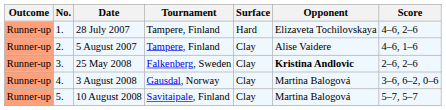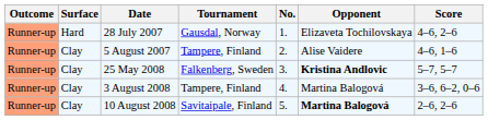 <table class="sortable wikitable" style="font-size:97%;">
 <tr>
 <th>Outcome</th>
-<th>No.</th>
+<th>Surface</th>
 <th>Date</th>
 <th>Tournament</th>
-<th>Surface</th>
+<th>No.</th>
 <th>Opponent</th>
 <th>Score</th>
 </tr>
 <tr style="background:#f0f8ff;">
 <td style="background:#ffa07a;">Runner-up</td>
+<td>Hard</td>
+<td>28 July 2007</td>
+<td><a href='#'>Gausdal</a>, Norway</td>
 <td>1.</td>
-<td>28 July 2007</td>
-<td>Tampere, Finland</td>
-<td>Hard</td>
 <td> Elizaveta Tochilovskaya</td>
 <td>4–6, 2–6</td>
 </tr>
 <tr style="background:#f0f8ff;">
 <td style="background:#ffa07a;">Runner-up</td>
-<td>2.</td>
+<td>Clay</td>
 <td>5 August 2007</td>
 <td><a href='#'>Tampere</a>, Finland</td>
-<td>Clay</td>
+<td>2.</td>
 <td> Alise Vaidere</td>
 <td>4–6, 1–6</td>
 </tr>
 <tr style="background:#f0f8ff;">
 <td style="background:#ffa07a;">Runner-up</td>
-<td>3.</td>
+<td>Clay</td>
 <td>25 May 2008</td>
 <td><a href='#'>Falkenberg</a>, Sweden</td>
-<td>Clay</td>
+<td>3.</td>
 <td><strong> Kristina Andlovic</strong></td>
-<td>2–6, 2–6</td>
+<td>5–7, 5–7</td>
 </tr>
 <tr style="background:#f0f8ff;">
 <td style="background:#ffa07a;">Runner-up</td>
+<td>Clay</td>
+<td>3 August 2008</td>
+<td>Tampere, Finland</td>
 <td>4.</td>
-<td>3 August 2008</td>
-<td><a href='#'>Gausdal</a>, Norway</td>
-<td>Clay</td>
 <td> Martina Balogová</td>
 <td>3–6, 6–2, 0–6</td>
 </tr>
 <tr style="background:#f0f8ff;">
 <td style="background:#ffa07a;">Runner-up</td>
-<td>5.</td>
+<td>Clay</td>
 <td>10 August 2008</td>
 <td><a href='#'>Savitaipale</a>, Finland</td>
-<td>Clay</td>
-<td> Martina Balogová</td>
-<td>5–7, 5–7</td>
+<td>5.</td>
+<td><strong> Martina Balogová</strong></td>
+<td>2–6, 2–6</td>
 </tr>
 </table>
